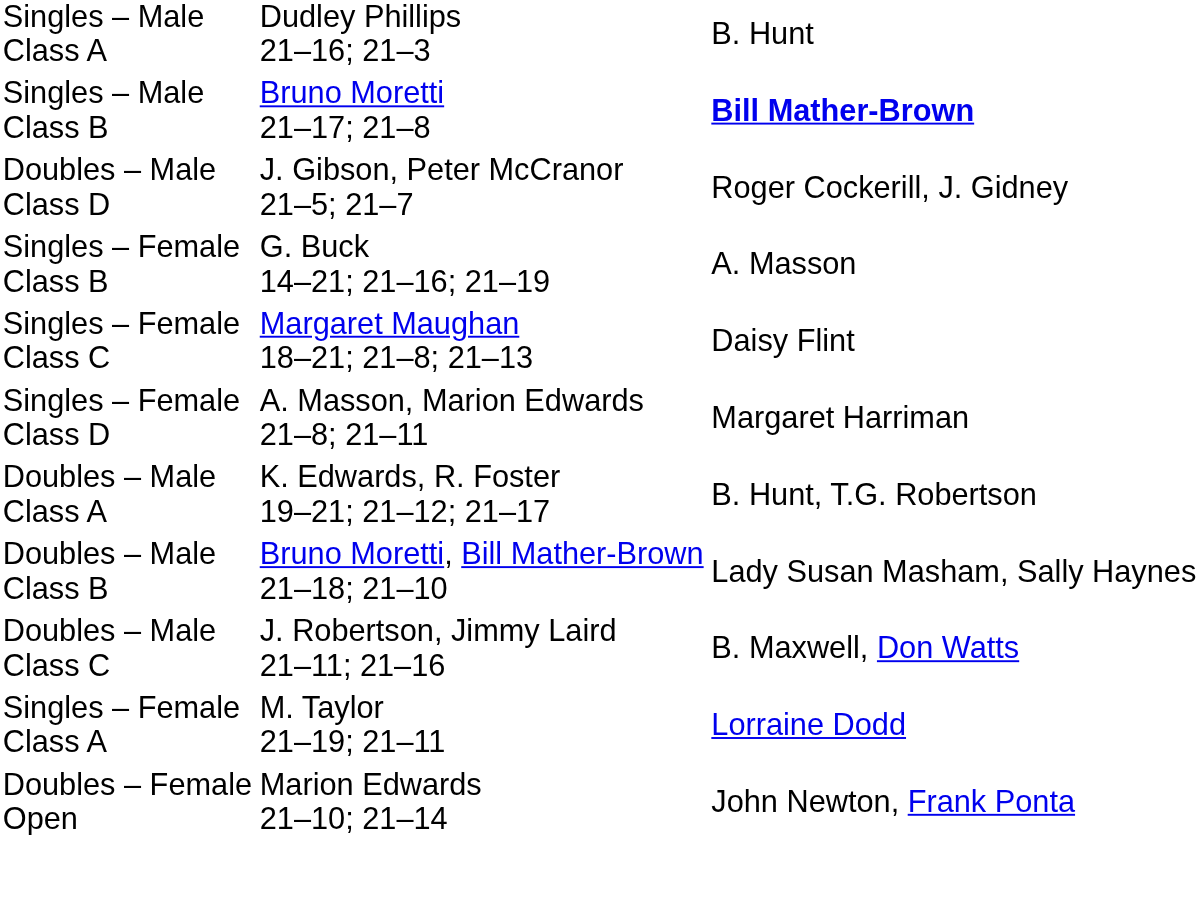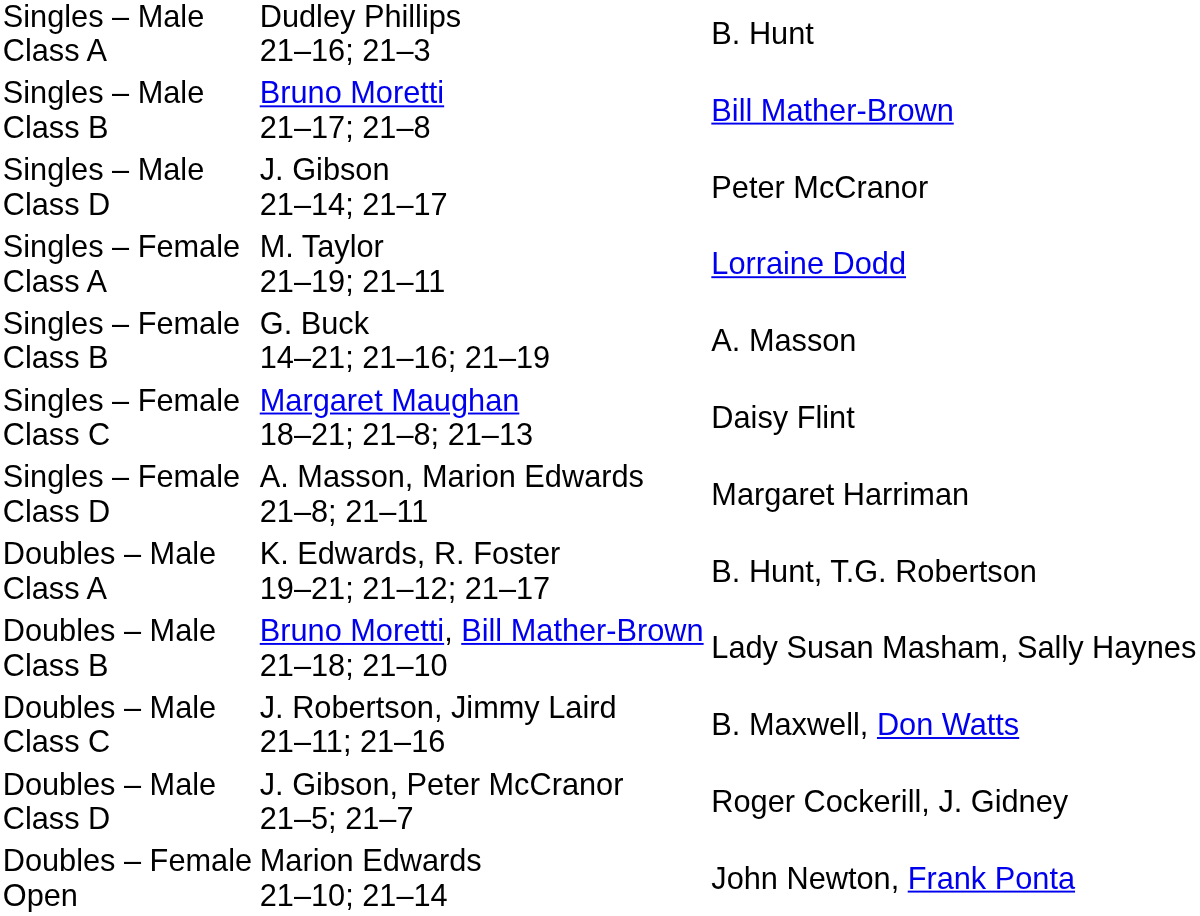 <table>
 <tr>
 <td>Singles – Male <br> Class A</td>
 <td>Dudley Phillips  <br> 21–16; 21–3</td>
 <td>B. Hunt </td>
 <td></td>
 </tr>
 <tr>
 <td>Singles – Male <br> Class B</td>
 <td><a href='#'>Bruno Moretti</a>  <br> 21–17; 21–8</td>
-<td><strong><a href='#'>Bill Mather-Brown</a> </strong></td>
+<td><a href='#'>Bill Mather-Brown</a> </td>
 <td></td>
 </tr>
 <tr>
-<td>Doubles – Male <br> Class D</td>
-<td>J. Gibson, Peter McCranor  <br> 21–5; 21–7</td>
-<td>Roger Cockerill, J. Gidney </td>
+<td>Singles – Male <br> Class D</td>
+<td>J. Gibson  <br> 21–14; 21–17</td>
+<td>Peter McCranor  </td>
+<td></td>
+</tr>
+<tr>
+<td>Singles – Female <br> Class A</td>
+<td>M. Taylor  <br> 21–19; 21–11</td>
+<td><a href='#'>Lorraine Dodd</a>  <br></td>
 <td></td>
 </tr>
 <tr>
 <td>Singles – Female <br> Class B</td>
 <td>G. Buck  <br> 14–21; 21–16; 21–19</td>
 <td>A. Masson </td>
 <td></td>
 </tr>
 <tr>
 <td>Singles – Female <br> Class C</td>
 <td><a href='#'>Margaret Maughan</a>  <br> 18–21; 21–8; 21–13</td>
 <td>Daisy Flint </td>
 <td></td>
 </tr>
 <tr>
 <td>Singles – Female <br> Class D</td>
 <td>A. Masson, Marion Edwards  <br> 21–8; 21–11</td>
 <td>Margaret Harriman </td>
 <td></td>
 </tr>
 <tr>
 <td>Doubles – Male <br> Class A</td>
 <td>K. Edwards, R. Foster  <br> 19–21; 21–12; 21–17</td>
 <td>B. Hunt, T.G. Robertson </td>
 <td></td>
 </tr>
 <tr>
 <td>Doubles – Male <br> Class B</td>
 <td><a href='#'>Bruno Moretti</a>, <a href='#'>Bill Mather-Brown</a>  <br> 21–18; 21–10</td>
 <td>Lady Susan Masham, Sally Haynes </td>
 <td></td>
 </tr>
 <tr>
 <td>Doubles – Male <br> Class C</td>
 <td>J. Robertson, Jimmy Laird  <br> 21–11; 21–16</td>
 <td>B. Maxwell, <a href='#'>Don Watts</a></td>
 <td></td>
 </tr>
 <tr>
-<td>Singles – Female <br> Class A</td>
-<td>M. Taylor  <br> 21–19; 21–11</td>
-<td><a href='#'>Lorraine Dodd</a>  <br></td>
+<td>Doubles – Male <br> Class D</td>
+<td>J. Gibson, Peter McCranor  <br> 21–5; 21–7</td>
+<td>Roger Cockerill, J. Gidney </td>
 <td></td>
 </tr>
 <tr>
 <td>Doubles – Female <br> Open</td>
 <td>Marion Edwards  <br> 21–10; 21–14</td>
 <td>John Newton, <a href='#'>Frank Ponta</a> </td>
 <td></td>
 </tr>
 </table>
